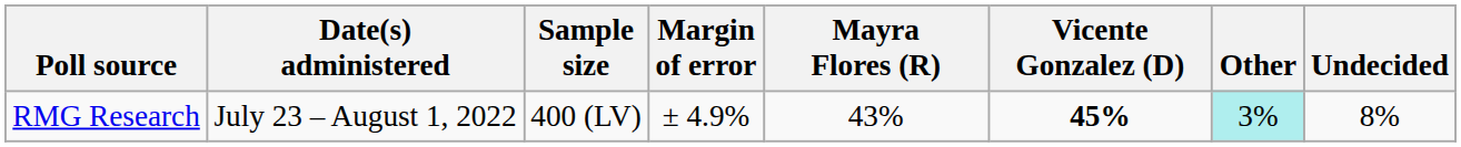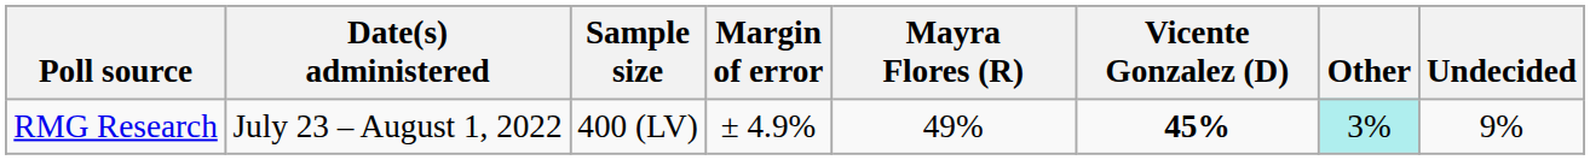 <table class="wikitable" style="font-size:90%;text-align:center;">
 <tr valign=bottom>
 <th>Poll source</th>
 <th>Date(s)<br>administered</th>
 <th>Sample<br>size</th>
 <th>Margin<br>of error</th>
 <th style="width:100px;">Mayra<br>Flores (R)</th>
 <th style="width:100px;">Vicente<br>Gonzalez (D)</th>
 <th>Other</th>
 <th>Undecided</th>
 </tr>
 <tr>
 <td style="text-align:left;"><a href='#'>RMG Research</a></td>
 <td>July 23 – August 1, 2022</td>
 <td>400 (LV)</td>
 <td>± 4.9%</td>
-<td>43%</td>
+<td>49%</td>
 <td><strong>45%</strong></td>
 <td style="background: paleturquoise;">3%</td>
-<td>8%</td>
+<td>9%</td>
 </tr>
 </table>
